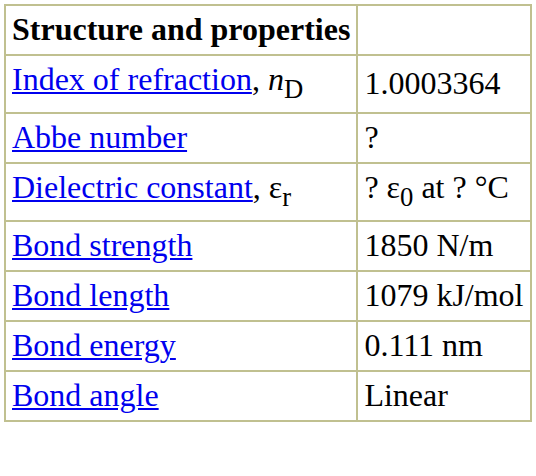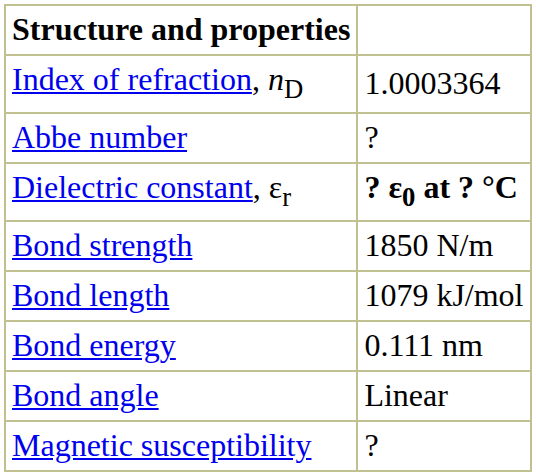 <table border="1" cellspacing="0" cellpadding="3" style="margin: 0 0 0 0.5em; background: #FFFFFF; border-collapse: collapse; border-color: #C0C090;">
 <tr>
 <th>Structure and properties</th>
 </tr>
 <tr>
 <td><a href='#'>Index of refraction</a>, <em>n</em><sub>D</sub></td>
 <td>1.0003364</td>
 </tr>
 <tr>
 <td><a href='#'>Abbe number</a></td>
 <td>? </td>
 </tr>
 <tr>
 <td><a href='#'>Dielectric constant</a>, ε<sub>r</sub></td>
-<td>? ε<sub>0</sub> at ? °C </td>
+<td><strong>? ε<sub>0</sub> at ? °C </strong></td>
 </tr>
 <tr>
 <td><a href='#'>Bond strength</a></td>
 <td>1850 N/m </td>
 </tr>
 <tr>
 <td><a href='#'>Bond length</a></td>
 <td>1079 kJ/mol </td>
 </tr>
 <tr>
 <td><a href='#'>Bond energy</a></td>
 <td>0.111 nm </td>
 </tr>
 <tr>
 <td><a href='#'>Bond angle</a></td>
 <td>Linear </td>
 </tr>
+<tr>
+<td><a href='#'>Magnetic susceptibility</a></td>
+<td>? </td>
+</tr>
 </table>
